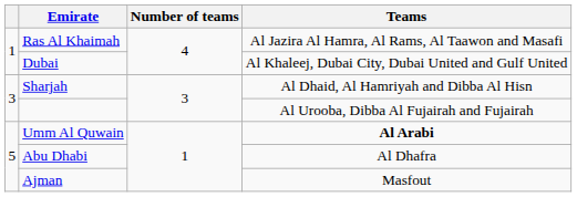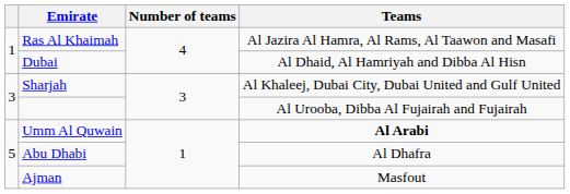 <table class="wikitable">
 <tr>
 <th></th>
 <th><a href='#'>Emirate</a></th>
 <th>Number of teams</th>
 <th>Teams</th>
 </tr>
 <tr>
 <td rowspan="2">1</td>
 <td> <a href='#'>Ras Al Khaimah</a></td>
 <td rowspan="2" align=center>4</td>
 <td align=center>Al Jazira Al Hamra, Al Rams, Al Taawon and Masafi</td>
 </tr>
 <tr>
 <td> <a href='#'>Dubai</a></td>
-<td align=center>Al Khaleej, Dubai City, Dubai United and Gulf United</td>
+<td align=center>Al Dhaid, Al Hamriyah and Dibba Al Hisn</td>
 </tr>
 <tr>
 <td rowspan="2">3</td>
 <td> <a href='#'>Sharjah</a></td>
 <td rowspan="2" align=center>3</td>
-<td align=center>Al Dhaid, Al Hamriyah and Dibba Al Hisn</td>
+<td align=center>Al Khaleej, Dubai City, Dubai United and Gulf United</td>
 </tr>
 <tr>
 <td></td>
 <td align=center>Al Urooba, Dibba Al Fujairah and Fujairah</td>
 </tr>
 <tr>
 <td rowspan="3">5</td>
 <td> <a href='#'>Umm Al Quwain</a></td>
 <td rowspan="3" align=center>1</td>
 <td align=center><strong>Al Arabi</strong></td>
 </tr>
 <tr>
 <td> <a href='#'>Abu Dhabi</a></td>
 <td align=center>Al Dhafra</td>
 </tr>
 <tr>
 <td> <a href='#'>Ajman</a></td>
 <td align=center>Masfout</td>
 </tr>
 </table>
